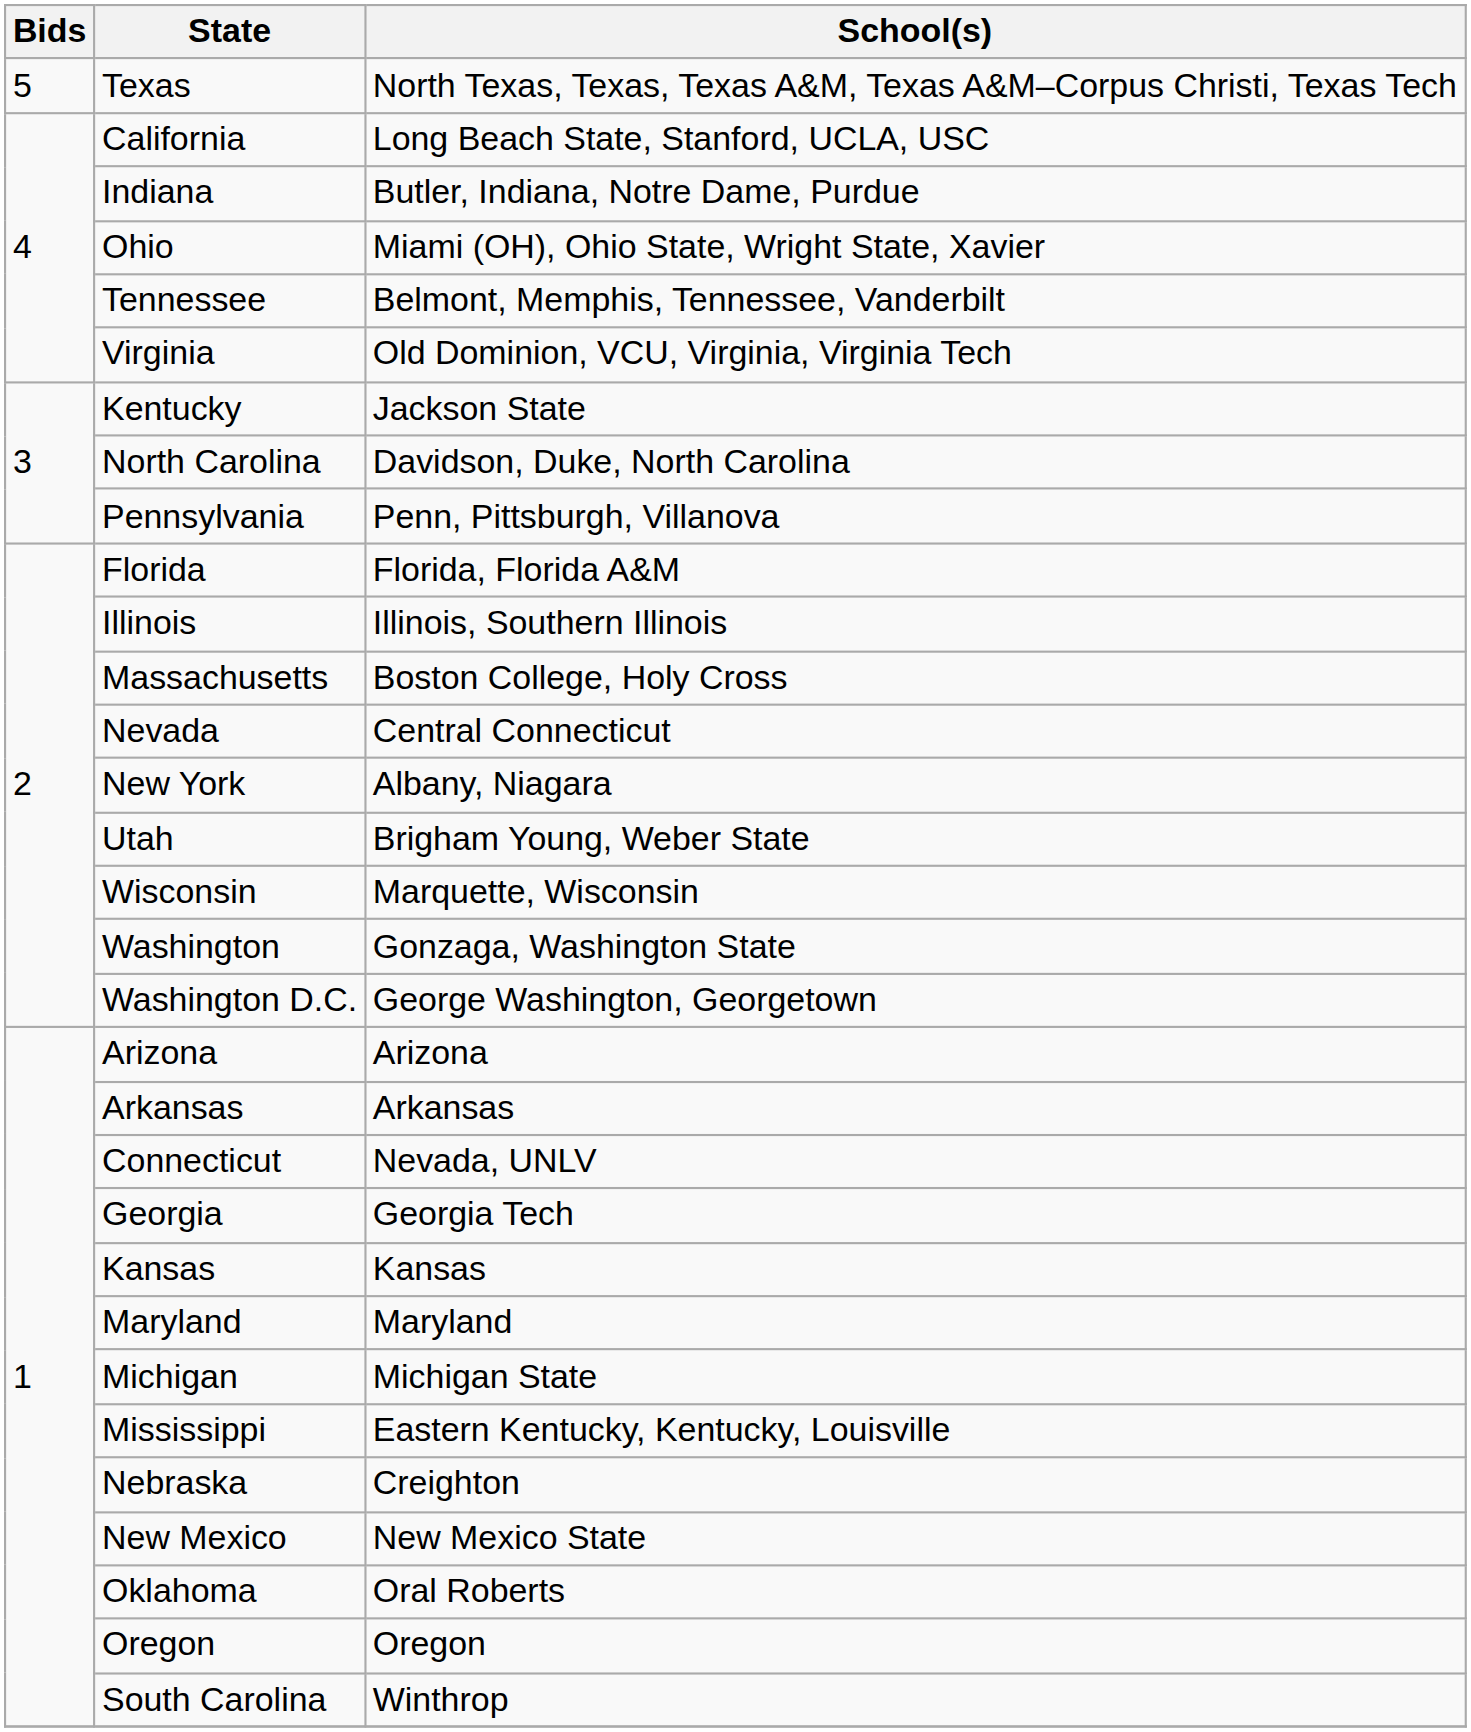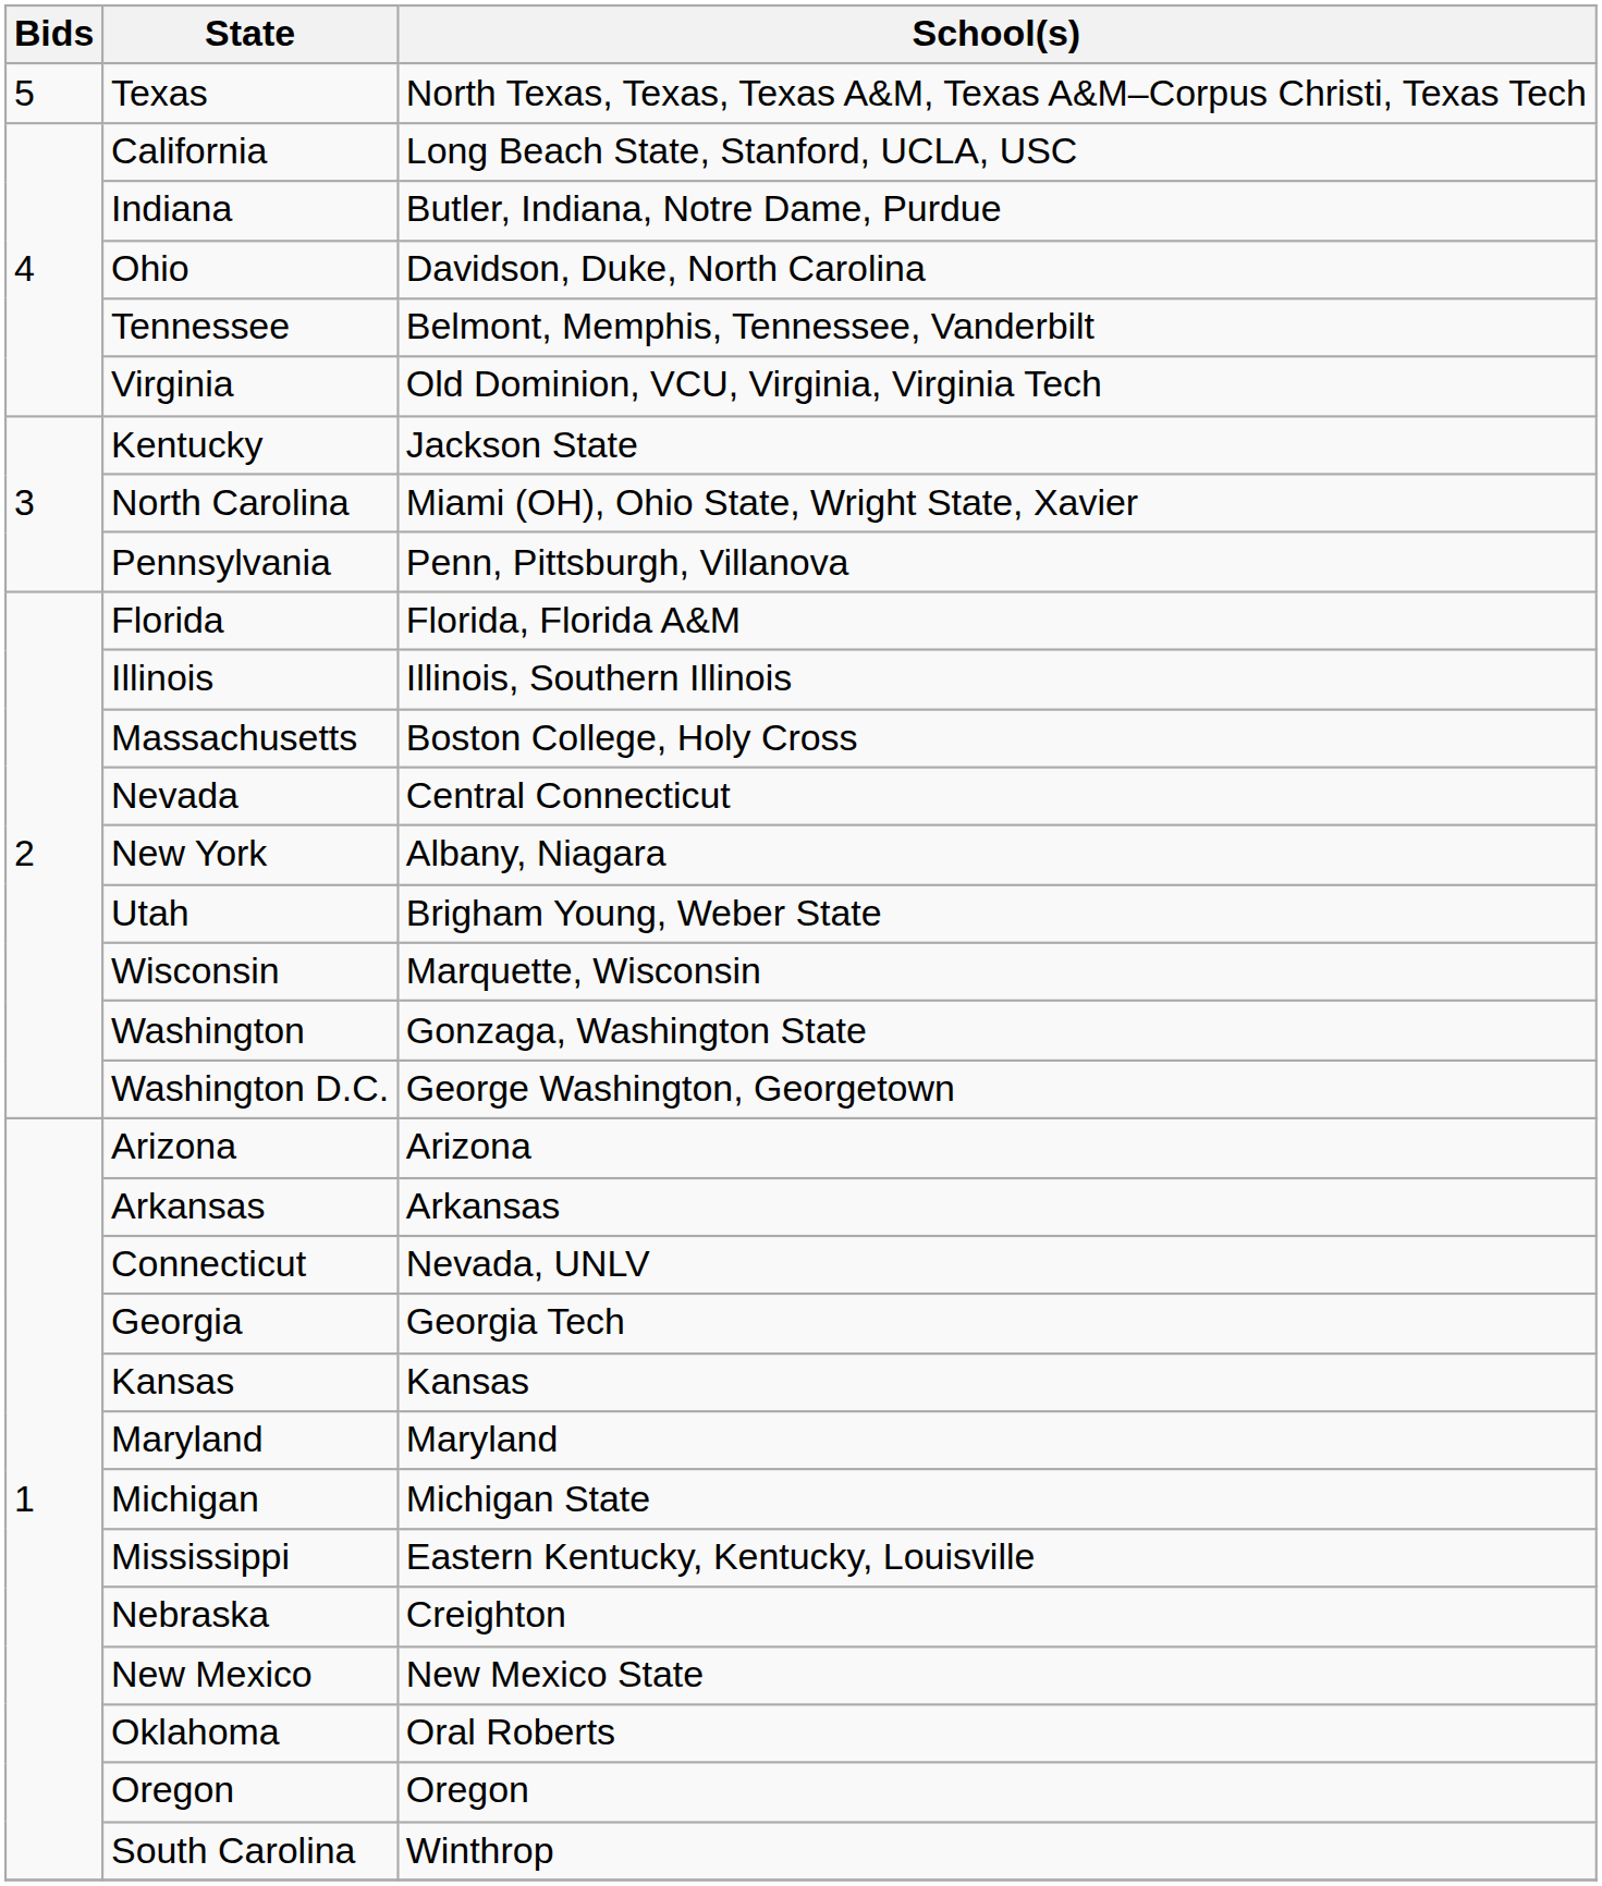 <table class="wikitable sortable">
 <tr>
 <th>Bids</th>
 <th>State</th>
 <th>School(s)</th>
 </tr>
 <tr>
 <td>5</td>
 <td>Texas</td>
 <td>North Texas, Texas, Texas A&M, Texas A&M–Corpus Christi, Texas Tech</td>
 </tr>
 <tr>
 <td rowspan="5">4</td>
 <td>California</td>
 <td>Long Beach State, Stanford, UCLA, USC</td>
 </tr>
 <tr>
 <td>Indiana</td>
 <td>Butler, Indiana, Notre Dame, Purdue</td>
 </tr>
 <tr>
 <td>Ohio</td>
-<td>Miami (OH), Ohio State, Wright State, Xavier</td>
+<td>Davidson, Duke, North Carolina</td>
 </tr>
 <tr>
 <td>Tennessee</td>
 <td>Belmont, Memphis, Tennessee, Vanderbilt</td>
 </tr>
 <tr>
 <td>Virginia</td>
 <td>Old Dominion, VCU, Virginia, Virginia Tech</td>
 </tr>
 <tr>
 <td rowspan="3">3</td>
 <td>Kentucky</td>
 <td>Jackson State</td>
 </tr>
 <tr>
 <td>North Carolina</td>
-<td>Davidson, Duke, North Carolina</td>
+<td>Miami (OH), Ohio State, Wright State, Xavier</td>
 </tr>
 <tr>
 <td>Pennsylvania</td>
 <td>Penn, Pittsburgh, Villanova</td>
 </tr>
 <tr>
 <td rowspan="9">2</td>
 <td>Florida</td>
 <td>Florida, Florida A&M</td>
 </tr>
 <tr>
 <td>Illinois</td>
 <td>Illinois, Southern Illinois</td>
 </tr>
 <tr>
 <td>Massachusetts</td>
 <td>Boston College, Holy Cross</td>
 </tr>
 <tr>
 <td>Nevada</td>
 <td>Central Connecticut</td>
 </tr>
 <tr>
 <td>New York</td>
 <td>Albany, Niagara</td>
 </tr>
 <tr>
 <td>Utah</td>
 <td>Brigham Young, Weber State</td>
 </tr>
 <tr>
 <td>Wisconsin</td>
 <td>Marquette, Wisconsin</td>
 </tr>
 <tr>
 <td>Washington</td>
 <td>Gonzaga, Washington State</td>
 </tr>
 <tr>
 <td>Washington D.C.</td>
 <td>George Washington, Georgetown</td>
 </tr>
 <tr>
 <td rowspan="13">1</td>
 <td>Arizona</td>
 <td>Arizona</td>
 </tr>
 <tr>
 <td>Arkansas</td>
 <td>Arkansas</td>
 </tr>
 <tr>
 <td>Connecticut</td>
 <td>Nevada, UNLV</td>
 </tr>
 <tr>
 <td>Georgia</td>
 <td>Georgia Tech</td>
 </tr>
 <tr>
 <td>Kansas</td>
 <td>Kansas</td>
 </tr>
 <tr>
 <td>Maryland</td>
 <td>Maryland</td>
 </tr>
 <tr>
 <td>Michigan</td>
 <td>Michigan State</td>
 </tr>
 <tr>
 <td>Mississippi</td>
 <td>Eastern Kentucky, Kentucky, Louisville</td>
 </tr>
 <tr>
 <td>Nebraska</td>
 <td>Creighton</td>
 </tr>
 <tr>
 <td>New Mexico</td>
 <td>New Mexico State</td>
 </tr>
 <tr>
 <td>Oklahoma</td>
 <td>Oral Roberts</td>
 </tr>
 <tr>
 <td>Oregon</td>
 <td>Oregon</td>
 </tr>
 <tr>
 <td>South Carolina</td>
 <td>Winthrop</td>
 </tr>
 <tr>
 </tr>
 </table>
